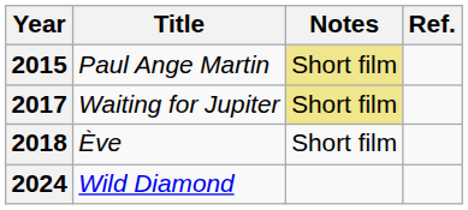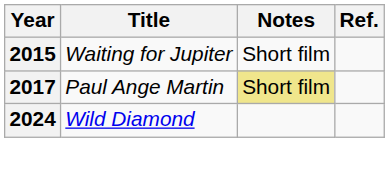 <table class="wikitable sortable plainrowheaders">
 <tr>
 <th scope="col">Year</th>
 <th scope="col">Title</th>
 <th scope="col">Notes</th>
 <th scope="col">Ref.</th>
 </tr>
 <tr>
 <th scope="row">2015</th>
-<td><em>Paul Ange Martin</em></td>
-<td style="background: khaki;">Short film</td>
+<td><em>Waiting for Jupiter</em></td>
+<td>Short film</td>
 <td align="center"></td>
 </tr>
 <tr>
 <th scope="row">2017</th>
-<td><em>Waiting for Jupiter</em></td>
+<td><em>Paul Ange Martin</em></td>
 <td style="background: khaki;">Short film</td>
-<td align="center"></td>
-</tr>
-<tr>
-<th scope="row">2018</th>
-<td><em>Ève</em></td>
-<td>Short film</td>
 <td align="center"></td>
 </tr>
 <tr>
 <th scope="row">2024</th>
 <td><em><a href='#'>Wild Diamond</a></em></td>
 <td></td>
 <td align="center"></td>
 </tr>
 </table>
